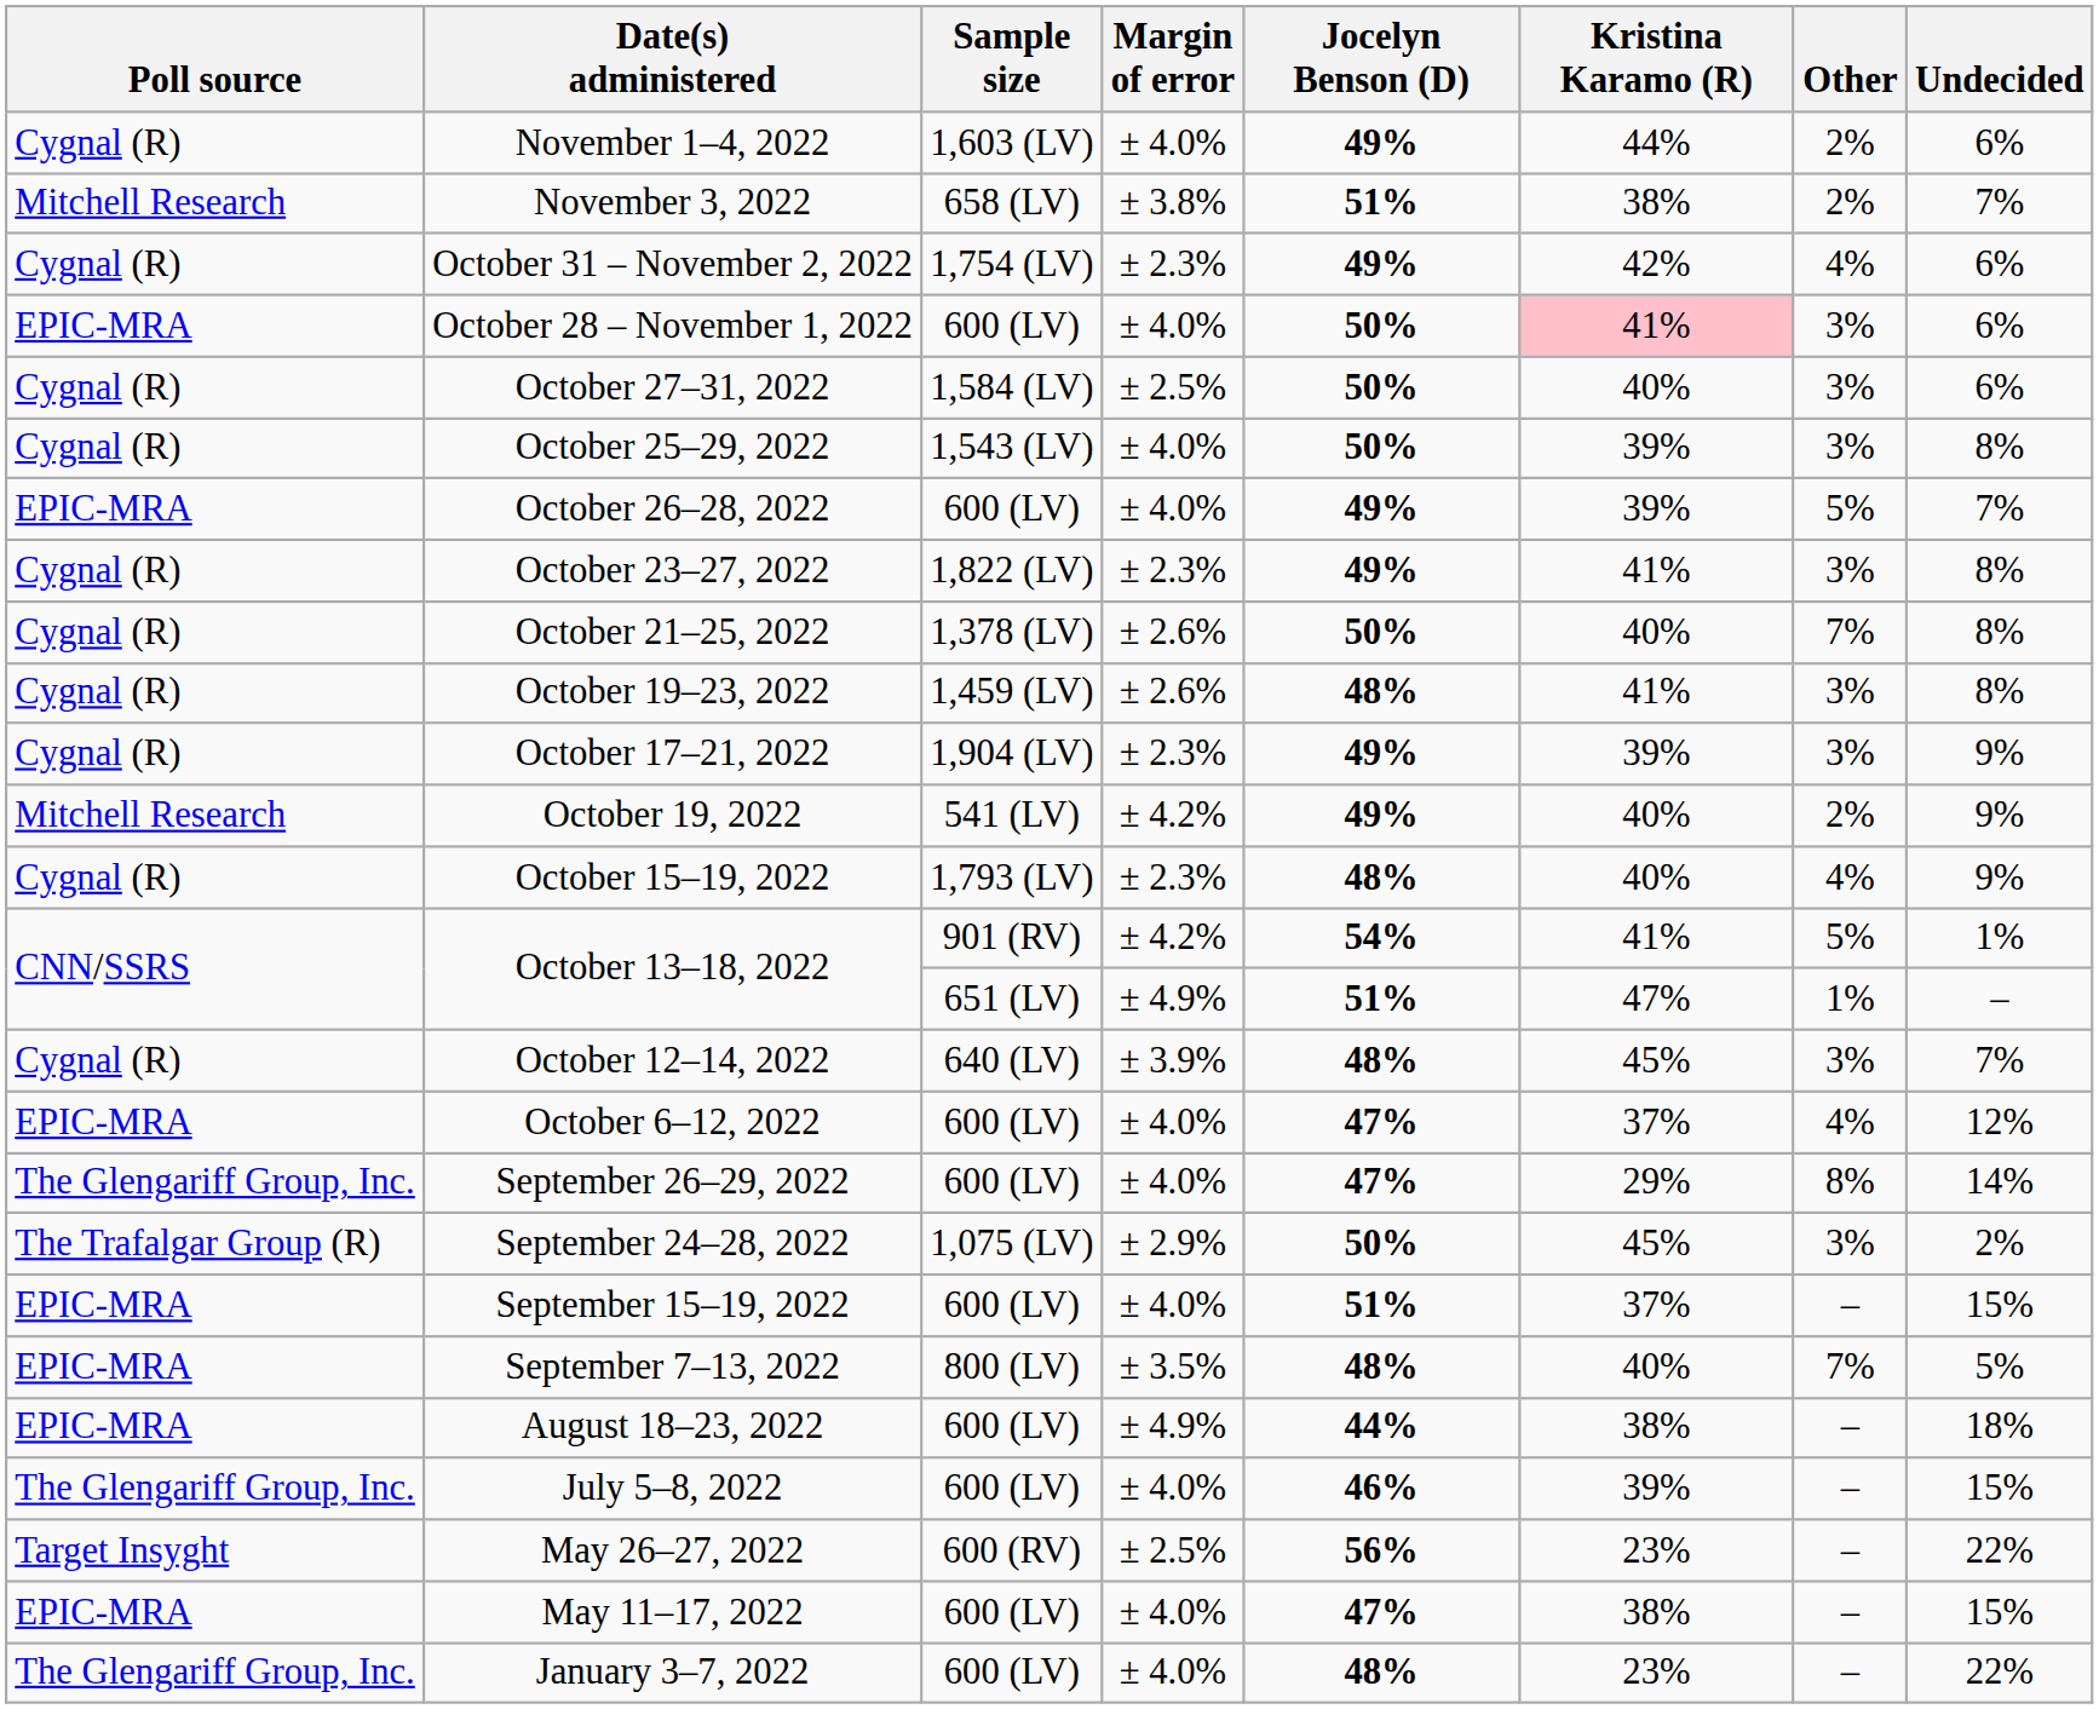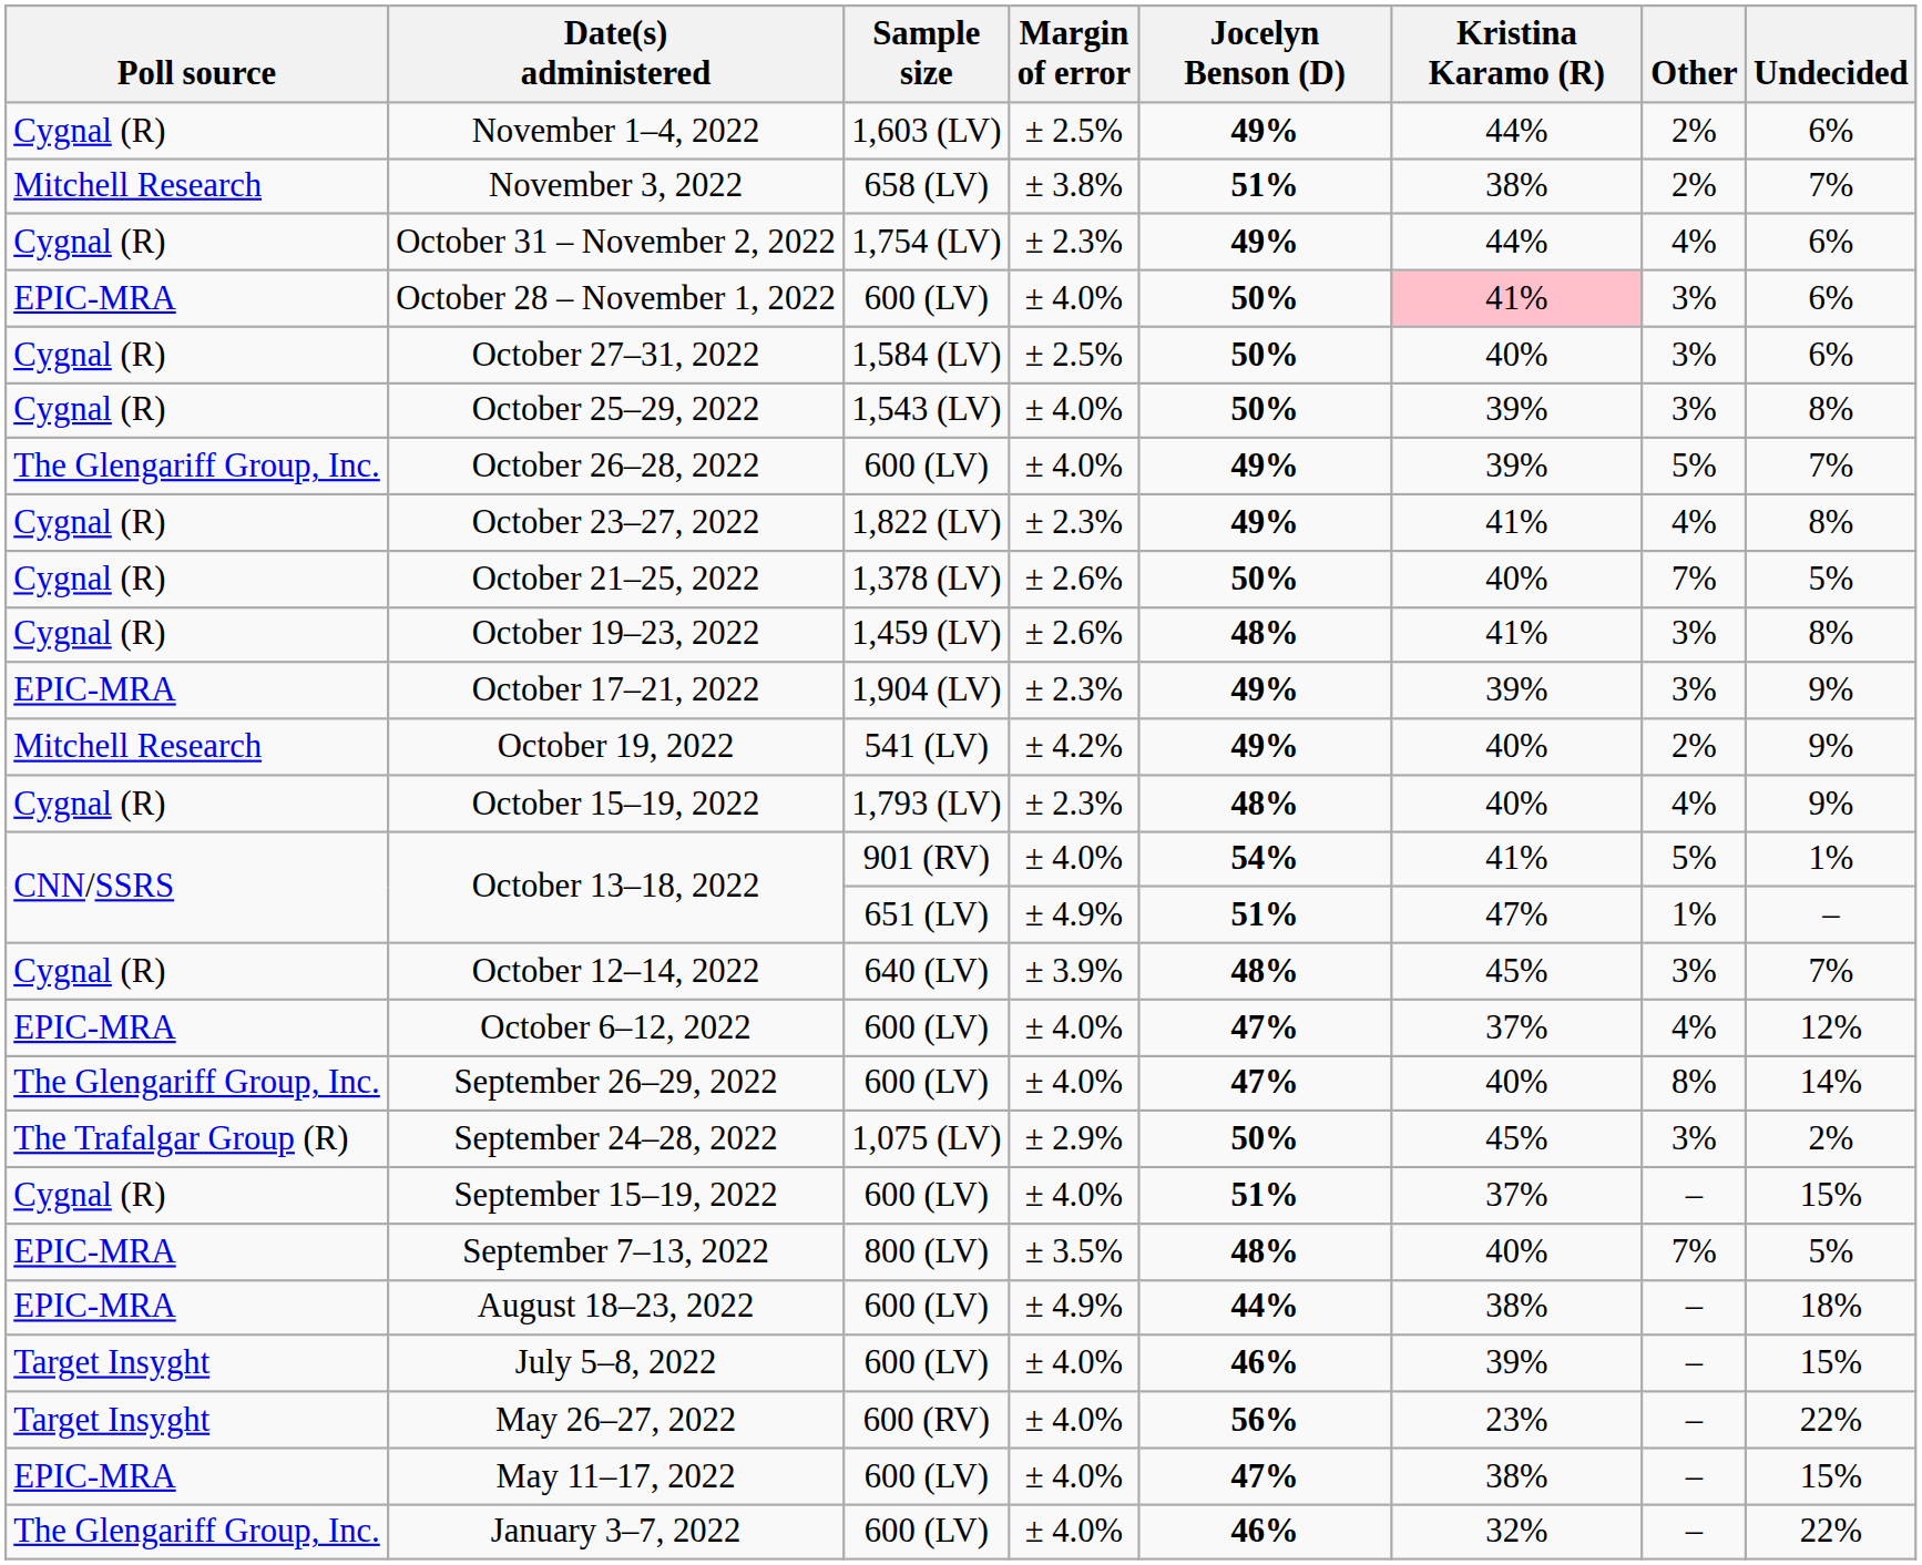 <table class="wikitable" style="font-size:90%;text-align:center;">
 <tr valign=bottom>
 <th>Poll source</th>
 <th>Date(s)<br>administered</th>
 <th>Sample<br>size</th>
 <th>Margin<br>of error</th>
 <th style="width:100px;">Jocelyn<br>Benson (D)</th>
 <th style="width:100px;">Kristina<br>Karamo (R)</th>
 <th>Other</th>
 <th>Undecided</th>
 </tr>
 <tr>
 <td style="text-align:left;"><a href='#'>Cygnal</a> (R)</td>
 <td>November 1–4, 2022</td>
 <td>1,603 (LV)</td>
-<td>± 4.0%</td>
+<td>± 2.5%</td>
 <td><strong>49%</strong></td>
 <td>44%</td>
 <td>2%</td>
 <td>6%</td>
 </tr>
 <tr>
 <td style="text-align:left;"><a href='#'>Mitchell Research</a></td>
 <td>November 3, 2022</td>
 <td>658 (LV)</td>
 <td>± 3.8%</td>
 <td><strong>51%</strong></td>
 <td>38%</td>
 <td>2%</td>
 <td>7%</td>
 </tr>
 <tr>
 <td style="text-align:left;"><a href='#'>Cygnal</a> (R)</td>
 <td>October 31 – November 2, 2022</td>
 <td>1,754 (LV)</td>
 <td>± 2.3%</td>
 <td><strong>49%</strong></td>
-<td>42%</td>
+<td>44%</td>
 <td>4%</td>
 <td>6%</td>
 </tr>
 <tr>
 <td style="text-align:left;"><a href='#'>EPIC-MRA</a></td>
 <td>October 28 – November 1, 2022</td>
 <td>600 (LV)</td>
 <td>± 4.0%</td>
 <td><strong>50%</strong></td>
 <td style="background: pink;">41%</td>
 <td>3%</td>
 <td>6%</td>
 </tr>
 <tr>
 <td style="text-align:left;"><a href='#'>Cygnal</a> (R)</td>
 <td>October 27–31, 2022</td>
 <td>1,584 (LV)</td>
 <td>± 2.5%</td>
 <td><strong>50%</strong></td>
 <td>40%</td>
 <td>3%</td>
 <td>6%</td>
 </tr>
 <tr>
 <td style="text-align:left;"><a href='#'>Cygnal</a> (R)</td>
 <td>October 25–29, 2022</td>
 <td>1,543 (LV)</td>
 <td>± 4.0%</td>
 <td><strong>50%</strong></td>
 <td>39%</td>
 <td>3%</td>
 <td>8%</td>
 </tr>
 <tr>
-<td style="text-align:left;"><a href='#'>EPIC-MRA</a></td>
+<td style="text-align:left;"><a href='#'>The Glengariff Group, Inc.</a></td>
 <td>October 26–28, 2022</td>
 <td>600 (LV)</td>
 <td>± 4.0%</td>
 <td><strong>49%</strong></td>
 <td>39%</td>
 <td>5%</td>
 <td>7%</td>
 </tr>
 <tr>
 <td style="text-align:left;"><a href='#'>Cygnal</a> (R)</td>
 <td>October 23–27, 2022</td>
 <td>1,822 (LV)</td>
 <td>± 2.3%</td>
 <td><strong>49%</strong></td>
 <td>41%</td>
-<td>3%</td>
+<td>4%</td>
 <td>8%</td>
 </tr>
 <tr>
 <td style="text-align:left;"><a href='#'>Cygnal</a> (R)</td>
 <td>October 21–25, 2022</td>
 <td>1,378 (LV)</td>
 <td>± 2.6%</td>
 <td><strong>50%</strong></td>
 <td>40%</td>
 <td>7%</td>
-<td>8%</td>
+<td>5%</td>
 </tr>
 <tr>
 <td style="text-align:left;"><a href='#'>Cygnal</a> (R)</td>
 <td>October 19–23, 2022</td>
 <td>1,459 (LV)</td>
 <td>± 2.6%</td>
 <td><strong>48%</strong></td>
 <td>41%</td>
 <td>3%</td>
 <td>8%</td>
 </tr>
 <tr>
-<td style="text-align:left;"><a href='#'>Cygnal</a> (R)</td>
+<td style="text-align:left;"><a href='#'>EPIC-MRA</a></td>
 <td>October 17–21, 2022</td>
 <td>1,904 (LV)</td>
 <td>± 2.3%</td>
 <td><strong>49%</strong></td>
 <td>39%</td>
 <td>3%</td>
 <td>9%</td>
 </tr>
 <tr>
 <td style="text-align:left;"><a href='#'>Mitchell Research</a></td>
 <td>October 19, 2022</td>
 <td>541 (LV)</td>
 <td>± 4.2%</td>
 <td><strong>49%</strong></td>
 <td>40%</td>
 <td>2%</td>
 <td>9%</td>
 </tr>
 <tr>
 <td style="text-align:left;"><a href='#'>Cygnal</a> (R)</td>
 <td>October 15–19, 2022</td>
 <td>1,793 (LV)</td>
 <td>± 2.3%</td>
 <td><strong>48%</strong></td>
 <td>40%</td>
 <td>4%</td>
 <td>9%</td>
 </tr>
 <tr>
 <td style="text-align:left;" rowspan="2"><a href='#'>CNN</a>/<a href='#'>SSRS</a></td>
 <td rowspan="2">October 13–18, 2022</td>
 <td>901 (RV)</td>
-<td>± 4.2%</td>
+<td>± 4.0%</td>
 <td><strong>54%</strong></td>
 <td>41%</td>
 <td>5%</td>
 <td>1%</td>
 </tr>
 <tr>
 <td>651 (LV)</td>
 <td>± 4.9%</td>
 <td><strong>51%</strong></td>
 <td>47%</td>
 <td>1%</td>
 <td>–</td>
 </tr>
 <tr>
 <td style="text-align:left;"><a href='#'>Cygnal</a> (R)</td>
 <td>October 12–14, 2022</td>
 <td>640 (LV)</td>
 <td>± 3.9%</td>
 <td><strong>48%</strong></td>
 <td>45%</td>
 <td>3%</td>
 <td>7%</td>
 </tr>
 <tr>
 <td style="text-align:left;"><a href='#'>EPIC-MRA</a></td>
 <td>October 6–12, 2022</td>
 <td>600 (LV)</td>
 <td>± 4.0%</td>
 <td><strong>47%</strong></td>
 <td>37%</td>
 <td>4%</td>
 <td>12%</td>
 </tr>
 <tr>
 <td style="text-align:left;"><a href='#'>The Glengariff Group, Inc.</a></td>
 <td>September 26–29, 2022</td>
 <td>600 (LV)</td>
 <td>± 4.0%</td>
 <td><strong>47%</strong></td>
-<td>29%</td>
+<td>40%</td>
 <td>8%</td>
 <td>14%</td>
 </tr>
 <tr>
 <td style="text-align:left;"><a href='#'>The Trafalgar Group</a> (R)</td>
 <td>September 24–28, 2022</td>
 <td>1,075 (LV)</td>
 <td>± 2.9%</td>
 <td><strong>50%</strong></td>
 <td>45%</td>
 <td>3%</td>
 <td>2%</td>
 </tr>
 <tr>
-<td style="text-align:left;"><a href='#'>EPIC-MRA</a></td>
+<td style="text-align:left;"><a href='#'>Cygnal</a> (R)</td>
 <td>September 15–19, 2022</td>
 <td>600 (LV)</td>
 <td>± 4.0%</td>
 <td><strong>51%</strong></td>
 <td>37%</td>
 <td>–</td>
 <td>15%</td>
 </tr>
 <tr>
 <td style="text-align:left;"><a href='#'>EPIC-MRA</a></td>
 <td>September 7–13, 2022</td>
 <td>800 (LV)</td>
 <td>± 3.5%</td>
 <td><strong>48%</strong></td>
 <td>40%</td>
 <td>7%</td>
 <td>5%</td>
 </tr>
 <tr>
 <td style="text-align:left;"><a href='#'>EPIC-MRA</a></td>
 <td>August 18–23, 2022</td>
 <td>600 (LV)</td>
 <td>± 4.9%</td>
 <td><strong>44%</strong></td>
 <td>38%</td>
 <td>–</td>
 <td>18%</td>
 </tr>
 <tr>
-<td style="text-align:left;"><a href='#'>The Glengariff Group, Inc.</a></td>
+<td style="text-align:left;"><a href='#'>Target Insyght</a></td>
 <td>July 5–8, 2022</td>
 <td>600 (LV)</td>
 <td>± 4.0%</td>
 <td><strong>46%</strong></td>
 <td>39%</td>
 <td>–</td>
 <td>15%</td>
 </tr>
 <tr>
 <td style="text-align:left;"><a href='#'>Target Insyght</a></td>
 <td>May 26–27, 2022</td>
 <td>600 (RV)</td>
-<td>± 2.5%</td>
+<td>± 4.0%</td>
 <td><strong>56%</strong></td>
 <td>23%</td>
 <td>–</td>
 <td>22%</td>
 </tr>
 <tr>
 <td style="text-align:left;"><a href='#'>EPIC-MRA</a></td>
 <td>May 11–17, 2022</td>
 <td>600 (LV)</td>
 <td>± 4.0%</td>
 <td><strong>47%</strong></td>
 <td>38%</td>
 <td>–</td>
 <td>15%</td>
 </tr>
 <tr>
 <td style="text-align:left;"><a href='#'>The Glengariff Group, Inc.</a></td>
 <td>January 3–7, 2022</td>
 <td>600 (LV)</td>
 <td>± 4.0%</td>
-<td><strong>48%</strong></td>
-<td>23%</td>
+<td><strong>46%</strong></td>
+<td>32%</td>
 <td>–</td>
 <td>22%</td>
 </tr>
 </table>
